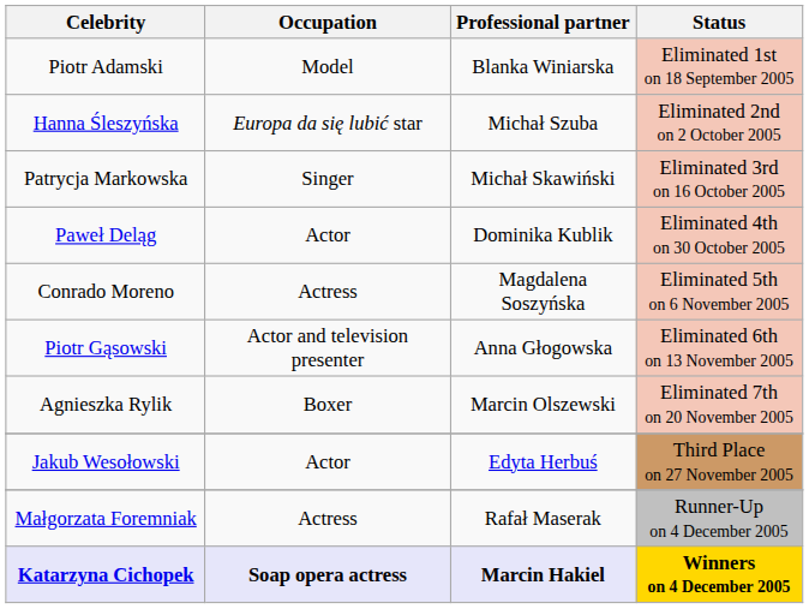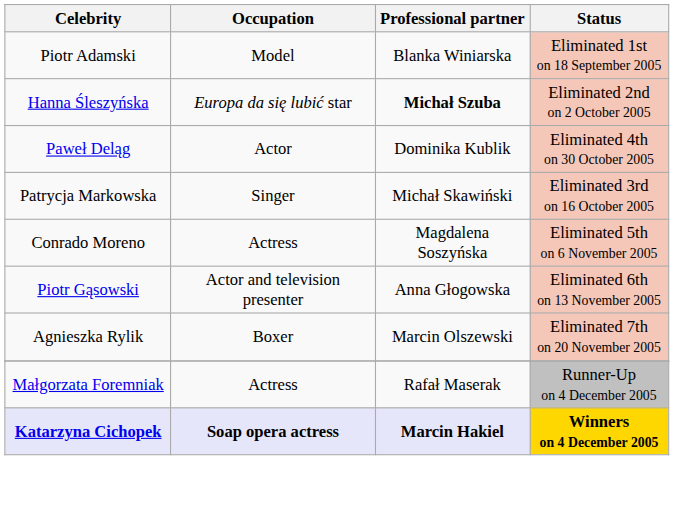 <table class="wikitable" style="margin:auto; text-align:center; font-size:95%;">
 <tr>
 <th width="145">Celebrity</th>
 <th width="180">Occupation</th>
 <th width="135">Professional partner</th>
 <th width="120">Status</th>
 </tr>
 <tr>
 <td>Piotr Adamski</td>
 <td>Model</td>
 <td>Blanka Winiarska</td>
 <td bgcolor="#F4C7B8">Eliminated 1st<br><small>on 18 September 2005</small></td>
 </tr>
 <tr>
 <td><a href='#'>Hanna Śleszyńska</a></td>
 <td><em>Europa da się lubić</em> star</td>
-<td>Michał Szuba</td>
+<td><strong>Michał Szuba</strong></td>
 <td bgcolor="#F4C7B8">Eliminated 2nd<br><small>on 2 October 2005</small></td>
+</tr>
+<tr>
+<td><a href='#'>Paweł Deląg</a></td>
+<td>Actor</td>
+<td>Dominika Kublik</td>
+<td bgcolor="#F4C7B8">Eliminated 4th<br><small>on 30 October 2005</small></td>
 </tr>
 <tr>
 <td>Patrycja Markowska</td>
 <td>Singer</td>
 <td>Michał Skawiński</td>
 <td bgcolor="#F4C7B8">Eliminated 3rd<br><small>on 16 October 2005</small></td>
-</tr>
-<tr>
-<td><a href='#'>Paweł Deląg</a></td>
-<td>Actor</td>
-<td>Dominika Kublik</td>
-<td bgcolor="#F4C7B8">Eliminated 4th<br><small>on 30 October 2005</small></td>
 </tr>
 <tr>
 <td>Conrado Moreno</td>
 <td>Actress</td>
 <td>Magdalena Soszyńska</td>
 <td bgcolor="#F4C7B8">Eliminated 5th<br><small>on 6 November 2005</small></td>
 </tr>
 <tr>
 <td><a href='#'>Piotr Gąsowski</a></td>
 <td>Actor and television presenter</td>
 <td>Anna Głogowska</td>
 <td bgcolor="#F4C7B8">Eliminated 6th<br><small>on 13 November 2005</small></td>
 </tr>
 <tr>
 <td>Agnieszka Rylik</td>
 <td>Boxer</td>
 <td>Marcin Olszewski</td>
 <td bgcolor="#F4C7B8">Eliminated 7th<br><small>on 20 November 2005</small></td>
 </tr>
 <tr>
 </tr>
 <tr>
-<td><a href='#'>Jakub Wesołowski</a></td>
-<td>Actor</td>
-<td><a href='#'>Edyta Herbuś</a></td>
-<td bgcolor="cc9966">Third Place<br><small>on 27 November 2005</small></td>
-</tr>
-<tr>
 </tr>
 <tr>
 <td><a href='#'>Małgorzata Foremniak</a></td>
 <td>Actress</td>
 <td>Rafał Maserak</td>
 <td bgcolor="silver">Runner-Up<br><small>on 4 December 2005</small></td>
 </tr>
 <tr>
 <td bgcolor="lavender"><strong><a href='#'>Katarzyna Cichopek</a></strong></td>
 <td bgcolor="lavender"><strong>Soap opera actress</strong></td>
 <td bgcolor="lavender"><strong>Marcin Hakiel</strong></td>
 <td bgcolor="gold"><strong>Winners<br><small>on 4 December 2005</small></strong></td>
 </tr>
 </table>
